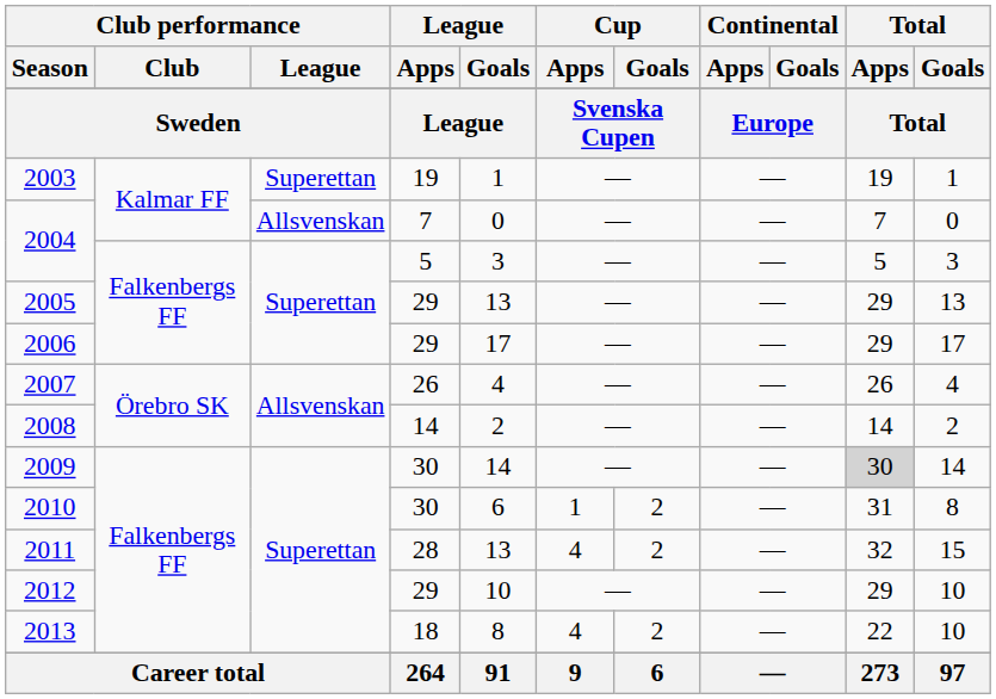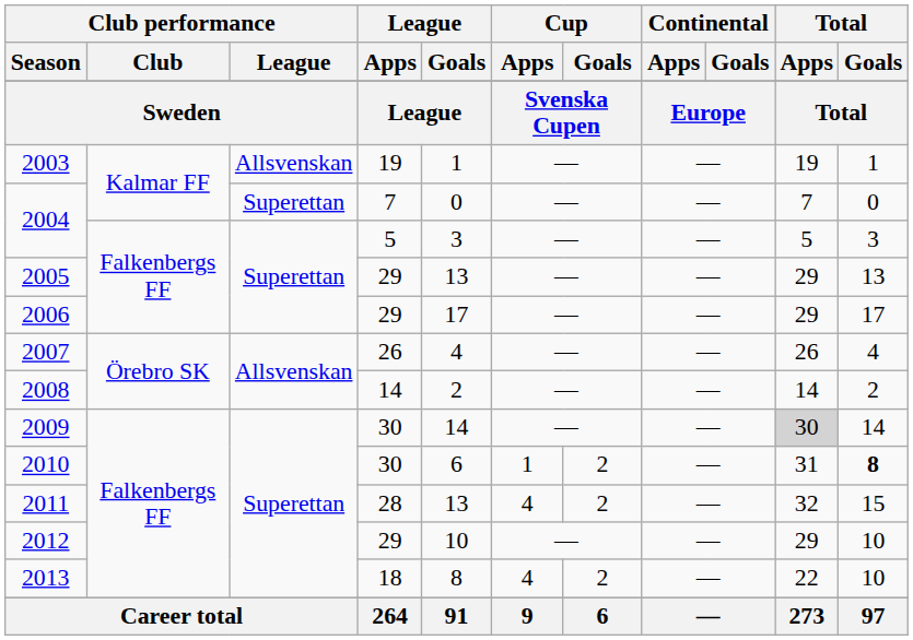 <table class="wikitable" style="text-align:center">
 <tr>
 <th colspan=3>Club performance</th>
 <th colspan=2>League</th>
 <th colspan=2>Cup</th>
 <th colspan=2>Continental</th>
 <th colspan=2>Total</th>
 </tr>
 <tr>
 <th>Season</th>
 <th>Club</th>
 <th>League</th>
 <th>Apps</th>
 <th>Goals</th>
 <th>Apps</th>
 <th>Goals</th>
 <th>Apps</th>
 <th>Goals</th>
 <th>Apps</th>
 <th>Goals</th>
 </tr>
 <tr>
 </tr>
 <tr>
 <th colspan=3>Sweden</th>
 <th colspan=2>League</th>
 <th colspan=2><a href='#'>Svenska Cupen</a></th>
 <th colspan=2><a href='#'>Europe</a></th>
 <th colspan=2>Total</th>
 </tr>
 <tr>
 <td><a href='#'>2003</a></td>
 <td rowspan="2"><a href='#'>Kalmar FF</a></td>
-<td><a href='#'>Superettan</a></td>
+<td><a href='#'>Allsvenskan</a></td>
 <td>19</td>
 <td>1</td>
 <td colspan="2">—</td>
 <td colspan="2">—</td>
 <td>19</td>
 <td>1</td>
 </tr>
 <tr>
 <td rowspan="2"><a href='#'>2004</a></td>
-<td><a href='#'>Allsvenskan</a></td>
+<td><a href='#'>Superettan</a></td>
 <td>7</td>
 <td>0</td>
 <td colspan="2">—</td>
 <td colspan="2">—</td>
 <td>7</td>
 <td>0</td>
 </tr>
 <tr>
 <td rowspan="3"><a href='#'>Falkenbergs FF</a></td>
 <td rowspan="3"><a href='#'>Superettan</a></td>
 <td>5</td>
 <td>3</td>
 <td colspan="2">—</td>
 <td colspan="2">—</td>
 <td>5</td>
 <td>3</td>
 </tr>
 <tr>
 <td><a href='#'>2005</a></td>
 <td>29</td>
 <td>13</td>
 <td colspan="2">—</td>
 <td colspan="2">—</td>
 <td>29</td>
 <td>13</td>
 </tr>
 <tr>
 <td><a href='#'>2006</a></td>
 <td>29</td>
 <td>17</td>
 <td colspan="2">—</td>
 <td colspan="2">—</td>
 <td>29</td>
 <td>17</td>
 </tr>
 <tr>
 <td><a href='#'>2007</a></td>
 <td rowspan="2"><a href='#'>Örebro SK</a></td>
 <td rowspan="2"><a href='#'>Allsvenskan</a></td>
 <td>26</td>
 <td>4</td>
 <td colspan="2">—</td>
 <td colspan="2">—</td>
 <td>26</td>
 <td>4</td>
 </tr>
 <tr>
 <td><a href='#'>2008</a></td>
 <td>14</td>
 <td>2</td>
 <td colspan="2">—</td>
 <td colspan="2">—</td>
 <td>14</td>
 <td>2</td>
 </tr>
 <tr>
 <td><a href='#'>2009</a></td>
 <td rowspan="5"><a href='#'>Falkenbergs FF</a></td>
 <td rowspan="5"><a href='#'>Superettan</a></td>
 <td>30</td>
 <td>14</td>
 <td colspan="2">—</td>
 <td colspan="2">—</td>
 <td style="background: lightgrey;">30</td>
 <td>14</td>
 </tr>
 <tr>
 <td><a href='#'>2010</a></td>
 <td>30</td>
 <td>6</td>
 <td>1</td>
 <td>2</td>
 <td colspan="2">—</td>
 <td>31</td>
-<td>8</td>
+<td><strong>8</strong></td>
 </tr>
 <tr>
 <td><a href='#'>2011</a></td>
 <td>28</td>
 <td>13</td>
 <td>4</td>
 <td>2</td>
 <td colspan="2">—</td>
 <td>32</td>
 <td>15</td>
 </tr>
 <tr>
 <td><a href='#'>2012</a></td>
 <td>29</td>
 <td>10</td>
 <td colspan="2">—</td>
 <td colspan="2">—</td>
 <td>29</td>
 <td>10</td>
 </tr>
 <tr>
 <td><a href='#'>2013</a></td>
 <td>18</td>
 <td>8</td>
 <td>4</td>
 <td>2</td>
 <td colspan="2">—</td>
 <td>22</td>
 <td>10</td>
 </tr>
 <tr>
 </tr>
 <tr>
 <th colspan=3>Career total</th>
 <th>264</th>
 <th>91</th>
 <th>9</th>
 <th>6</th>
 <th colspan="2">—</th>
 <th>273</th>
 <th>97</th>
 </tr>
 </table>
